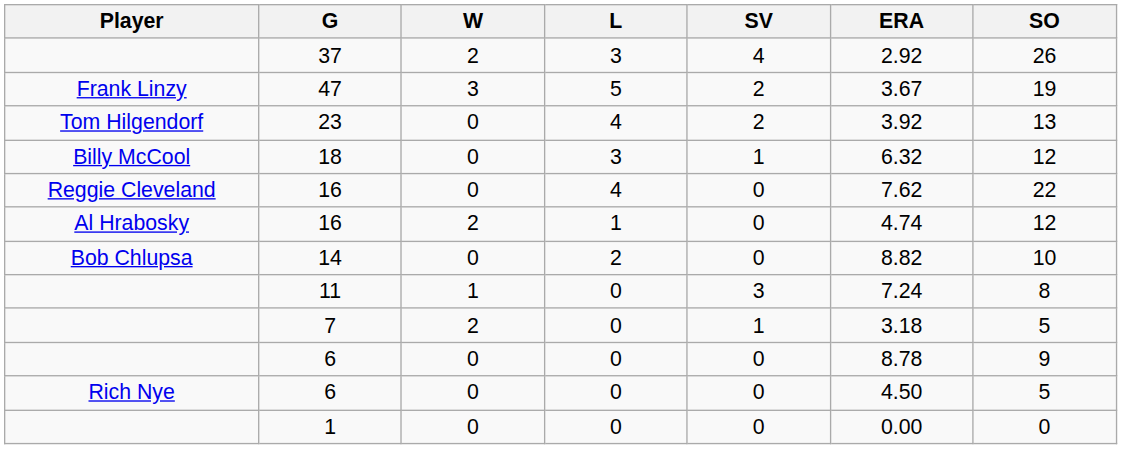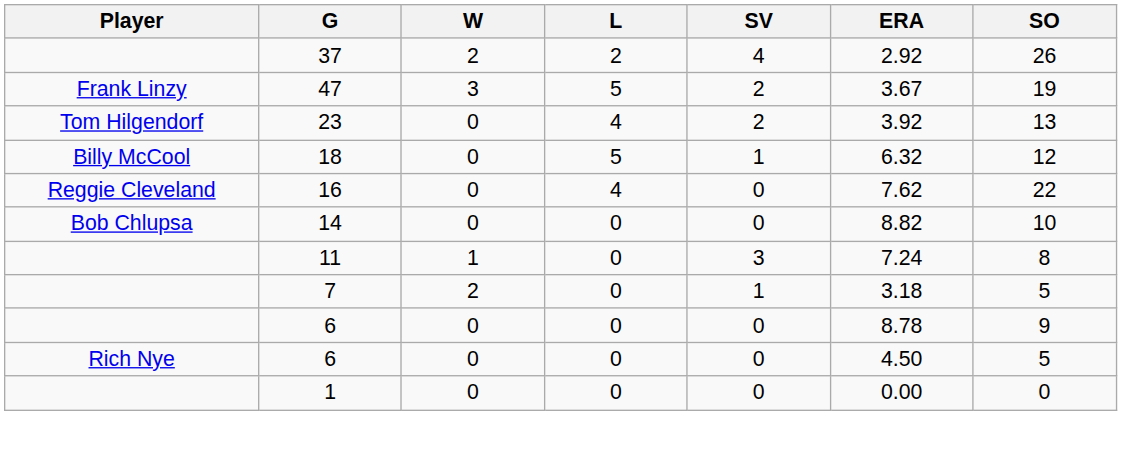 <table class="wikitable sortable">
 <tr>
 <th bgcolor="#DDDDFF" width="16%">Player</th>
 <th bgcolor="#DDDDFF" width="9%">G</th>
 <th bgcolor="#DDDDFF" width="9%">W</th>
 <th bgcolor="#DDDDFF" width="9%">L</th>
 <th bgcolor="#DDDDFF" width="9%">SV</th>
 <th bgcolor="#DDDDFF" width="9%">ERA</th>
 <th bgcolor="#DDDDFF" width="9%">SO</th>
 </tr>
 <tr align="center">
 <td></td>
 <td>37</td>
 <td>2</td>
-<td>3</td>
+<td>2</td>
 <td>4</td>
 <td>2.92</td>
 <td>26</td>
 </tr>
 <tr align=center>
 <td><a href='#'>Frank Linzy</a></td>
 <td>47</td>
 <td>3</td>
 <td>5</td>
 <td>2</td>
 <td>3.67</td>
 <td>19</td>
 </tr>
 <tr align=center>
 <td><a href='#'>Tom Hilgendorf</a></td>
 <td>23</td>
 <td>0</td>
 <td>4</td>
 <td>2</td>
 <td>3.92</td>
 <td>13</td>
 </tr>
 <tr align=center>
 <td><a href='#'>Billy McCool</a></td>
 <td>18</td>
 <td>0</td>
-<td>3</td>
+<td>5</td>
 <td>1</td>
 <td>6.32</td>
 <td>12</td>
 </tr>
 <tr align=center>
 <td><a href='#'>Reggie Cleveland</a></td>
 <td>16</td>
 <td>0</td>
 <td>4</td>
 <td>0</td>
 <td>7.62</td>
 <td>22</td>
 </tr>
 <tr align=center>
-<td><a href='#'>Al Hrabosky</a></td>
-<td>16</td>
-<td>2</td>
-<td>1</td>
-<td>0</td>
-<td>4.74</td>
-<td>12</td>
-</tr>
-<tr align=center>
 <td><a href='#'>Bob Chlupsa</a></td>
 <td>14</td>
 <td>0</td>
-<td>2</td>
+<td>0</td>
 <td>0</td>
 <td>8.82</td>
 <td>10</td>
 </tr>
 <tr align=center>
 <td></td>
 <td>11</td>
 <td>1</td>
 <td>0</td>
 <td>3</td>
 <td>7.24</td>
 <td>8</td>
 </tr>
 <tr align="center">
 <td></td>
 <td>7</td>
 <td>2</td>
 <td>0</td>
 <td>1</td>
 <td>3.18</td>
 <td>5</td>
 </tr>
 <tr align="center">
 <td></td>
 <td>6</td>
 <td>0</td>
 <td>0</td>
 <td>0</td>
 <td>8.78</td>
 <td>9</td>
 </tr>
 <tr align="center">
 <td><a href='#'>Rich Nye</a></td>
 <td>6</td>
 <td>0</td>
 <td>0</td>
 <td>0</td>
 <td>4.50</td>
 <td>5</td>
 </tr>
 <tr align=center>
 <td></td>
 <td>1</td>
 <td>0</td>
 <td>0</td>
 <td>0</td>
 <td>0.00</td>
 <td>0</td>
 </tr>
 </table>
